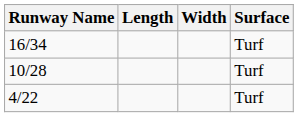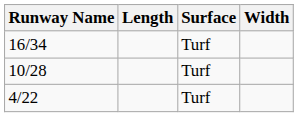 <table class="wikitable">
 <tr>
 <th>Runway Name</th>
 <th>Length</th>
+<th>Surface</th>
 <th>Width</th>
-<th>Surface</th>
 </tr>
 <tr>
 <td>16/34</td>
 <td></td>
+<td>Turf</td>
 <td></td>
-<td>Turf</td>
 </tr>
 <tr>
 <td>10/28</td>
 <td></td>
+<td>Turf</td>
 <td></td>
-<td>Turf</td>
 </tr>
 <tr>
 <td>4/22</td>
 <td></td>
+<td>Turf</td>
 <td></td>
-<td>Turf</td>
 </tr>
 </table>
